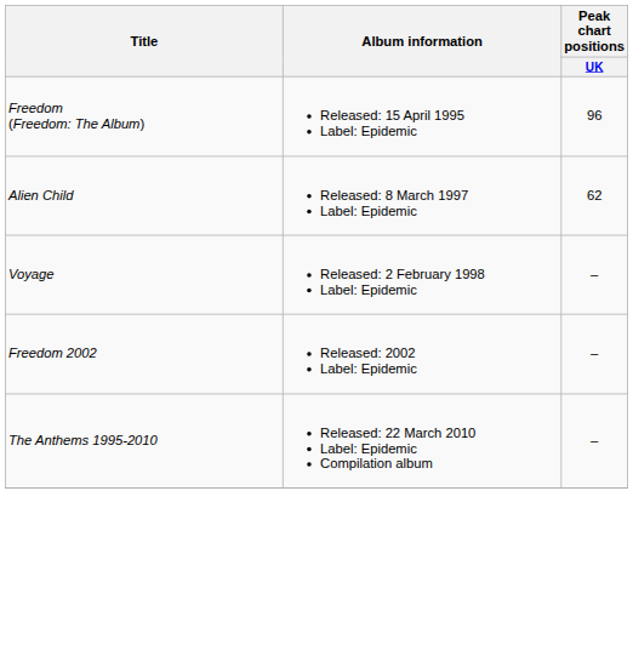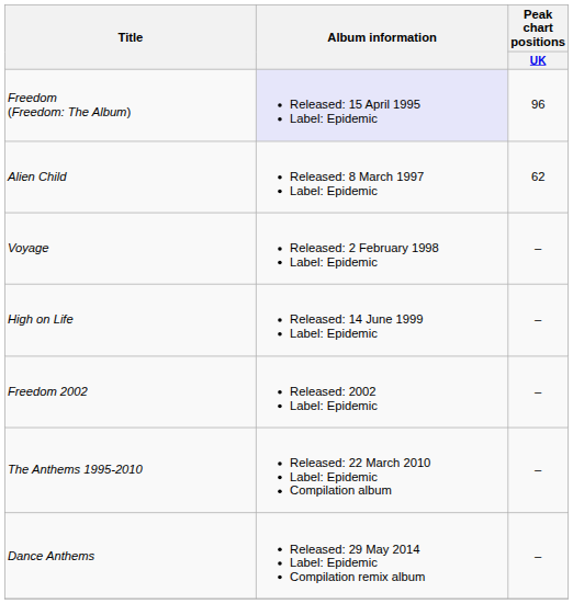 <table class="wikitable">
 <tr>
 <th rowspan="2" style="width:20em;">Title</th>
 <th rowspan="2" style="width:20em;">Album information</th>
 <th>Peak chart positions</th>
 </tr>
 <tr>
 <th style="width:3em;font-size:90%;"><a href='#'>UK</a><br></th>
 </tr>
 <tr>
 <td><em>Freedom</em><br>(<em>Freedom: The Album</em>)</td>
-<td><br><ul><li>Released: 15 April 1995</li><li>Label: Epidemic</li></ul></td>
+<td style="background: lavender;"><br><ul><li>Released: 15 April 1995</li><li>Label: Epidemic</li></ul></td>
 <td align="center">96</td>
 </tr>
 <tr>
 <td><em>Alien Child</em></td>
 <td><br><ul><li>Released: 8 March 1997</li><li>Label: Epidemic</li></ul></td>
 <td align="center">62</td>
 </tr>
 <tr>
 <td><em>Voyage</em></td>
 <td><br><ul><li>Released: 2 February 1998</li><li>Label: Epidemic</li></ul></td>
 <td align="center">–</td>
 </tr>
 <tr>
+<td><em>High on Life</em></td>
+<td><br><ul><li>Released: 14 June 1999</li><li>Label: Epidemic</li></ul></td>
+<td align="center">–</td>
+</tr>
+<tr>
 <td><em>Freedom 2002</em></td>
 <td><br><ul><li>Released: 2002</li><li>Label: Epidemic</li></ul></td>
 <td align="center">–</td>
 </tr>
 <tr>
 <td><em>The Anthems 1995-2010</em></td>
 <td><br><ul><li>Released: 22 March 2010</li><li>Label: Epidemic</li><li>Compilation album</li></ul></td>
 <td align="center">–</td>
 </tr>
 <tr>
+<td><em>Dance Anthems</em></td>
+<td><br><ul><li>Released: 29 May 2014</li><li>Label: Epidemic</li><li>Compilation remix album</li></ul></td>
+<td align="center">–</td>
+</tr>
+<tr>
 </tr>
 </table>
